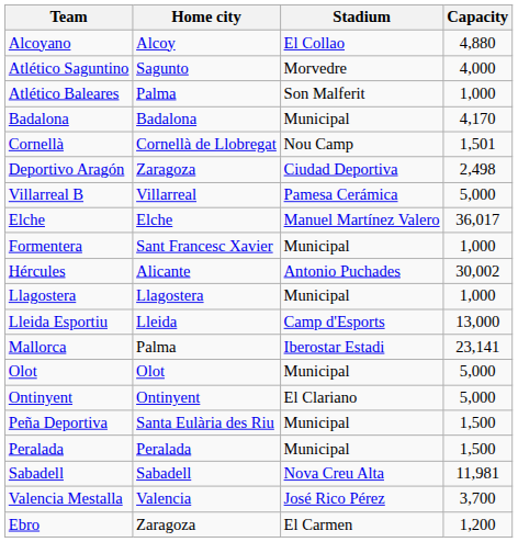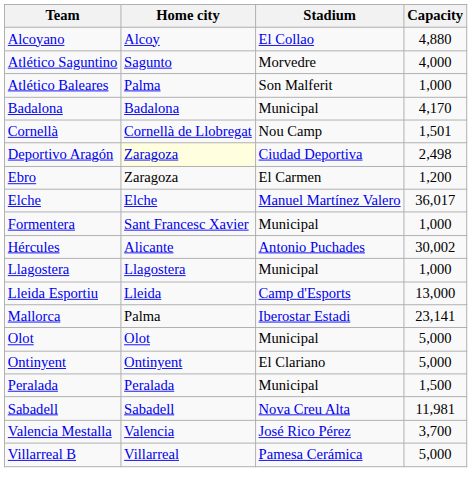 <table class="wikitable sortable">
 <tr>
 <th>Team</th>
 <th>Home city</th>
 <th>Stadium</th>
 <th>Capacity</th>
 </tr>
 <tr>
 <td><a href='#'>Alcoyano</a></td>
 <td><a href='#'>Alcoy</a></td>
 <td><a href='#'>El Collao</a></td>
 <td align=center>4,880</td>
 </tr>
 <tr>
 <td><a href='#'>Atlético Saguntino</a></td>
 <td><a href='#'>Sagunto</a></td>
 <td>Morvedre</td>
 <td align=center>4,000</td>
 </tr>
 <tr>
 <td><a href='#'>Atlético Baleares</a></td>
 <td><a href='#'>Palma</a></td>
 <td>Son Malferit</td>
 <td align=center>1,000</td>
 </tr>
 <tr>
 <td><a href='#'>Badalona</a></td>
 <td><a href='#'>Badalona</a></td>
 <td>Municipal</td>
 <td align=center>4,170</td>
 </tr>
 <tr>
 <td><a href='#'>Cornellà</a></td>
 <td><a href='#'>Cornellà de Llobregat</a></td>
 <td>Nou Camp</td>
 <td align=center>1,501</td>
 </tr>
 <tr>
 <td><a href='#'>Deportivo Aragón</a></td>
-<td><a href='#'>Zaragoza</a></td>
+<td style="background: lightyellow;"><a href='#'>Zaragoza</a></td>
 <td><a href='#'>Ciudad Deportiva</a></td>
 <td align=center>2,498</td>
 </tr>
 <tr>
-<td><a href='#'>Villarreal B</a></td>
-<td><a href='#'>Villarreal</a></td>
-<td><a href='#'>Pamesa Cerámica</a></td>
-<td align=center>5,000</td>
+<td><a href='#'>Ebro</a></td>
+<td>Zaragoza</td>
+<td>El Carmen</td>
+<td align=center>1,200</td>
 </tr>
 <tr>
 <td><a href='#'>Elche</a></td>
 <td><a href='#'>Elche</a></td>
 <td><a href='#'>Manuel Martínez Valero</a></td>
 <td align=center>36,017</td>
 </tr>
 <tr>
 <td><a href='#'>Formentera</a></td>
 <td><a href='#'>Sant Francesc Xavier</a></td>
 <td>Municipal</td>
 <td align=center>1,000</td>
 </tr>
 <tr>
 <td><a href='#'>Hércules</a></td>
 <td><a href='#'>Alicante</a></td>
 <td><a href='#'>Antonio Puchades</a></td>
 <td align=center>30,002</td>
 </tr>
 <tr>
 <td><a href='#'>Llagostera</a></td>
 <td><a href='#'>Llagostera</a></td>
 <td>Municipal</td>
 <td align=center>1,000</td>
 </tr>
 <tr>
 <td><a href='#'>Lleida Esportiu</a></td>
 <td><a href='#'>Lleida</a></td>
 <td><a href='#'>Camp d'Esports</a></td>
 <td align=center>13,000</td>
 </tr>
 <tr>
 <td><a href='#'>Mallorca</a></td>
 <td>Palma</td>
 <td><a href='#'>Iberostar Estadi</a></td>
 <td align=center>23,141</td>
 </tr>
 <tr>
 <td><a href='#'>Olot</a></td>
 <td><a href='#'>Olot</a></td>
 <td>Municipal</td>
 <td align=center>5,000</td>
 </tr>
 <tr>
 <td><a href='#'>Ontinyent</a></td>
 <td><a href='#'>Ontinyent</a></td>
 <td>El Clariano</td>
 <td align=center>5,000</td>
 </tr>
 <tr>
-<td><a href='#'>Peña Deportiva</a></td>
-<td><a href='#'>Santa Eulària des Riu</a></td>
-<td>Municipal</td>
-<td align=center>1,500</td>
-</tr>
-<tr>
 <td><a href='#'>Peralada</a></td>
 <td><a href='#'>Peralada</a></td>
 <td>Municipal</td>
 <td align=center>1,500</td>
 </tr>
 <tr>
 <td><a href='#'>Sabadell</a></td>
 <td><a href='#'>Sabadell</a></td>
 <td><a href='#'>Nova Creu Alta</a></td>
 <td align=center>11,981</td>
 </tr>
 <tr>
 <td><a href='#'>Valencia Mestalla</a></td>
 <td><a href='#'>Valencia</a></td>
 <td><a href='#'>José Rico Pérez</a></td>
 <td align=center>3,700</td>
 </tr>
 <tr>
-<td><a href='#'>Ebro</a></td>
-<td>Zaragoza</td>
-<td>El Carmen</td>
-<td align=center>1,200</td>
+<td><a href='#'>Villarreal B</a></td>
+<td><a href='#'>Villarreal</a></td>
+<td><a href='#'>Pamesa Cerámica</a></td>
+<td align=center>5,000</td>
 </tr>
 </table>
